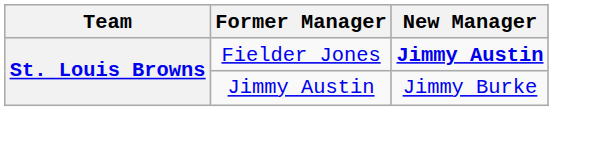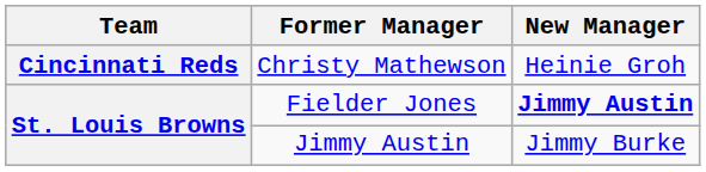 <table class="wikitable plainrowheaders" style="text-align:center;">
 <tr>
 <th>Team</th>
 <th>Former Manager</th>
 <th>New Manager</th>
+</tr>
+<tr>
+<th scope="row" style="text-align:center;"><a href='#'>Cincinnati Reds</a></th>
+<td><a href='#'>Christy Mathewson</a></td>
+<td><a href='#'>Heinie Groh</a></td>
 </tr>
 <tr>
 <th rowspan="2" scope="row" style="text-align:center;"><a href='#'>St. Louis Browns</a></th>
 <td><a href='#'>Fielder Jones</a></td>
 <td><strong><a href='#'>Jimmy Austin</a></strong></td>
 </tr>
 <tr>
 <td><a href='#'>Jimmy Austin</a></td>
 <td><a href='#'>Jimmy Burke</a></td>
 </tr>
 </table>
